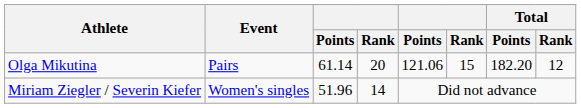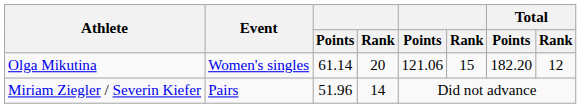 <table class="wikitable" style="font-size:90%">
 <tr>
 <th rowspan="2">Athlete</th>
 <th rowspan="2">Event</th>
 <th colspan="2"></th>
 <th colspan="2"></th>
 <th colspan="2">Total</th>
 </tr>
 <tr style="font-size:95%">
 <th>Points</th>
 <th>Rank</th>
 <th>Points</th>
 <th>Rank</th>
 <th>Points</th>
 <th>Rank</th>
 </tr>
 <tr align=center>
 <td align=left><a href='#'>Olga Mikutina</a></td>
-<td align=left><a href='#'>Pairs</a></td>
+<td align=left><a href='#'>Women's singles</a></td>
 <td>61.14</td>
 <td>20</td>
 <td>121.06</td>
 <td>15</td>
 <td>182.20</td>
 <td>12</td>
 </tr>
 <tr align=center>
 <td align=left><a href='#'>Miriam Ziegler</a> / <a href='#'>Severin Kiefer</a></td>
-<td align=left><a href='#'>Women's singles</a></td>
+<td align=left><a href='#'>Pairs</a></td>
 <td>51.96</td>
 <td>14</td>
 <td colspan=4>Did not advance</td>
 </tr>
 </table>
